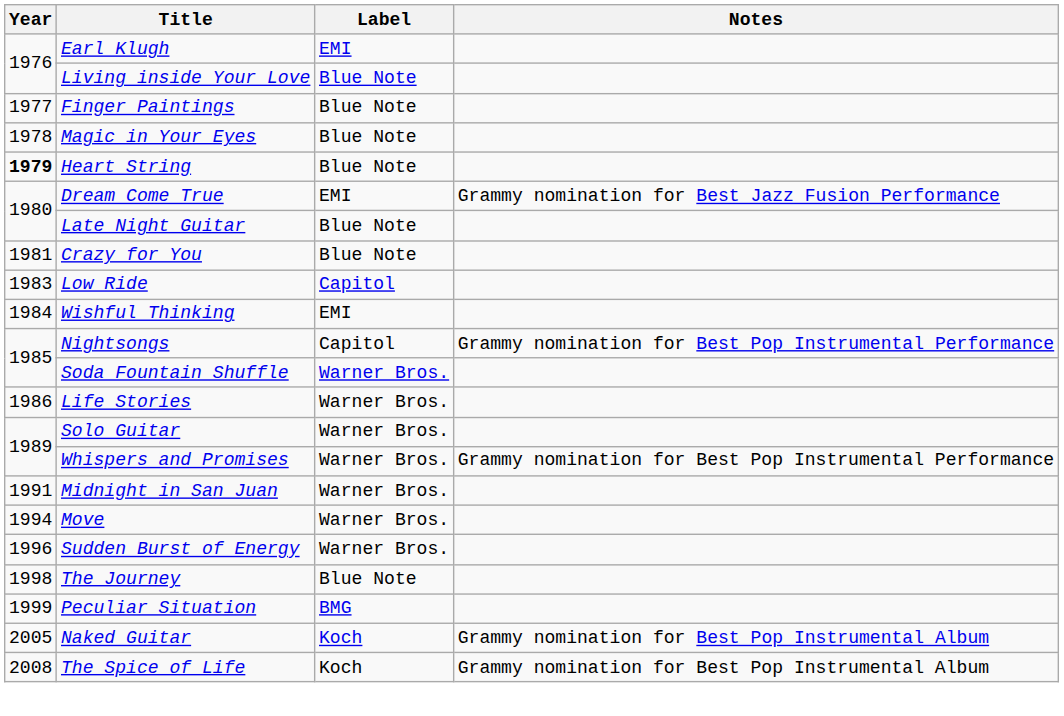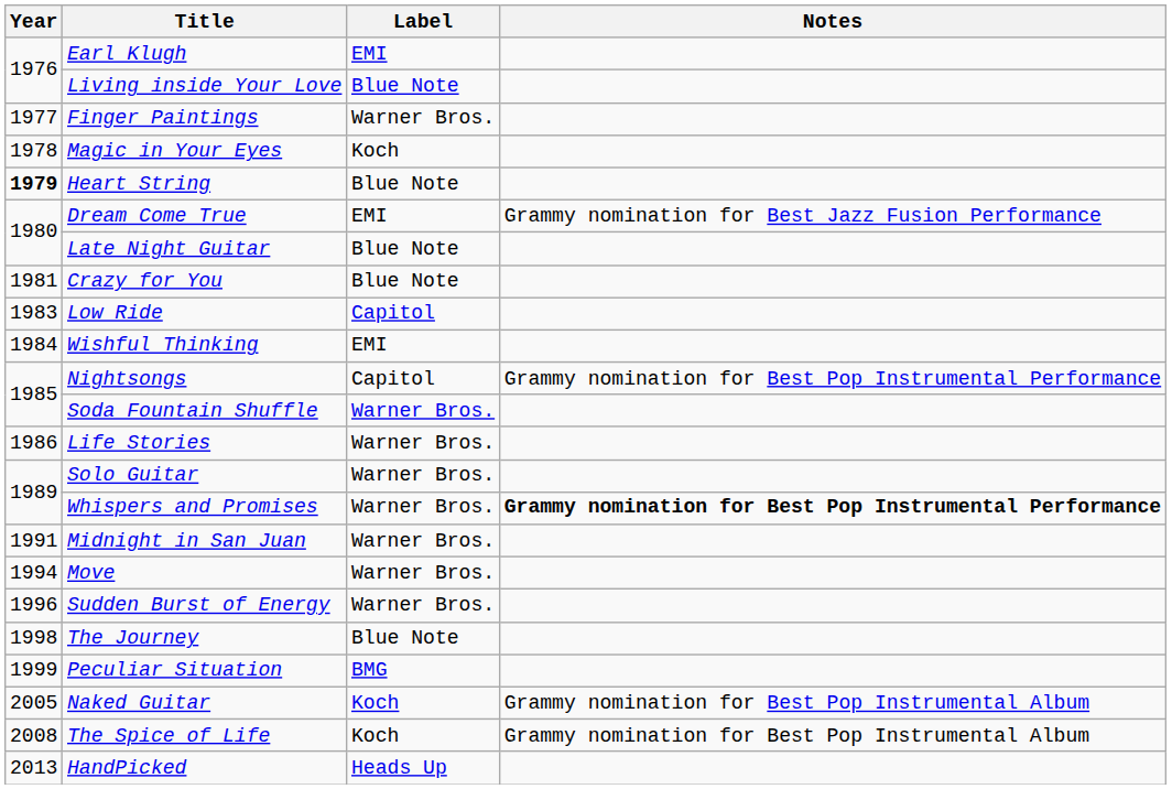 <table class="wikitable">
 <tr style="text-align:center;">
 <th>Year</th>
 <th>Title</th>
 <th>Label</th>
 <th>Notes</th>
 </tr>
 <tr>
 <td rowspan="2">1976</td>
 <td><em><a href='#'>Earl Klugh</a></em></td>
 <td><a href='#'>EMI</a></td>
 <td></td>
 </tr>
 <tr>
 <td><em><a href='#'>Living inside Your Love</a></em></td>
 <td><a href='#'>Blue Note</a></td>
 <td></td>
 </tr>
 <tr>
 <td>1977</td>
 <td><em><a href='#'>Finger Paintings</a></em></td>
-<td>Blue Note</td>
+<td>Warner Bros.</td>
 <td></td>
 </tr>
 <tr>
 <td>1978</td>
 <td><em><a href='#'>Magic in Your Eyes</a></em></td>
-<td>Blue Note</td>
+<td>Koch</td>
 <td></td>
 </tr>
 <tr>
 <td><strong>1979</strong></td>
 <td><em><a href='#'>Heart String</a></em></td>
 <td>Blue Note</td>
 <td></td>
 </tr>
 <tr>
 <td rowspan="2">1980</td>
 <td><em><a href='#'>Dream Come True</a></em></td>
 <td>EMI</td>
 <td>Grammy nomination for <a href='#'>Best Jazz Fusion Performance</a></td>
 </tr>
 <tr>
 <td><em><a href='#'>Late Night Guitar</a></em></td>
 <td>Blue Note</td>
 <td></td>
 </tr>
 <tr>
 <td>1981</td>
 <td><em><a href='#'>Crazy for You</a></em></td>
 <td>Blue Note</td>
 <td></td>
 </tr>
 <tr>
 <td>1983</td>
 <td><em><a href='#'>Low Ride</a></em></td>
 <td><a href='#'>Capitol</a></td>
 <td></td>
 </tr>
 <tr>
 <td>1984</td>
 <td><em><a href='#'>Wishful Thinking</a></em></td>
 <td>EMI</td>
 <td></td>
 </tr>
 <tr>
 <td rowspan="2">1985</td>
 <td><em><a href='#'>Nightsongs</a></em></td>
 <td>Capitol</td>
 <td>Grammy nomination for <a href='#'>Best Pop Instrumental Performance</a></td>
 </tr>
 <tr>
 <td><em><a href='#'>Soda Fountain Shuffle</a></em></td>
 <td><a href='#'>Warner Bros.</a></td>
 <td></td>
 </tr>
 <tr>
 <td>1986</td>
 <td><em><a href='#'>Life Stories</a></em></td>
 <td>Warner Bros.</td>
 <td></td>
 </tr>
 <tr>
 <td rowspan=2>1989</td>
 <td><em><a href='#'>Solo Guitar</a></em></td>
 <td>Warner Bros.</td>
 <td></td>
 </tr>
 <tr>
 <td><em><a href='#'>Whispers and Promises</a></em></td>
 <td>Warner Bros.</td>
-<td>Grammy nomination for Best Pop Instrumental Performance</td>
+<td><strong>Grammy nomination for Best Pop Instrumental Performance</strong></td>
 </tr>
 <tr>
 <td>1991</td>
 <td><em><a href='#'>Midnight in San Juan</a></em></td>
 <td>Warner Bros.</td>
 <td></td>
 </tr>
 <tr>
 <td>1994</td>
 <td><em><a href='#'>Move</a></em></td>
 <td>Warner Bros.</td>
 <td></td>
 </tr>
 <tr>
 <td>1996</td>
 <td><em><a href='#'>Sudden Burst of Energy</a></em></td>
 <td>Warner Bros.</td>
 <td></td>
 </tr>
 <tr>
 <td>1998</td>
 <td><em><a href='#'>The Journey</a></em></td>
 <td>Blue Note</td>
 <td></td>
 </tr>
 <tr>
 <td>1999</td>
 <td><em><a href='#'>Peculiar Situation</a></em></td>
 <td><a href='#'>BMG</a></td>
 <td></td>
 </tr>
 <tr>
 <td>2005</td>
 <td><em><a href='#'>Naked Guitar</a></em></td>
 <td><a href='#'>Koch</a></td>
 <td>Grammy nomination for <a href='#'>Best Pop Instrumental Album</a></td>
 </tr>
 <tr>
 <td>2008</td>
 <td><em><a href='#'>The Spice of Life</a></em></td>
 <td>Koch</td>
 <td>Grammy nomination for Best Pop Instrumental Album</td>
 </tr>
+<tr>
+<td>2013</td>
+<td><em><a href='#'>HandPicked</a></em></td>
+<td><a href='#'>Heads Up</a></td>
+<td></td>
+</tr>
 </table>
